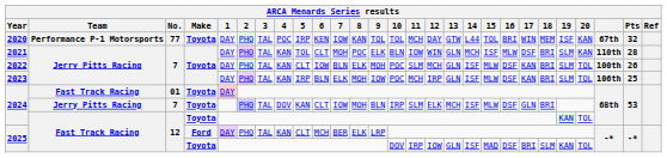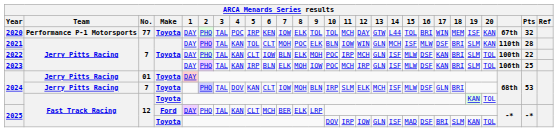 <table class="wikitable" style="text-align:center; font-size:75%">
 <tr>
 <th colspan=27><a href='#'>ARCA Menards Series</a> results</th>
 </tr>
 <tr>
 <th>Year</th>
 <th>Team</th>
 <th>No.</th>
 <th>Make</th>
 <th>1</th>
 <th>2</th>
 <th>3</th>
 <th>4</th>
 <th>5</th>
 <th>6</th>
 <th>7</th>
 <th>8</th>
 <th>9</th>
 <th>10</th>
 <th>11</th>
 <th>12</th>
 <th>13</th>
 <th>14</th>
 <th>15</th>
 <th>16</th>
 <th>17</th>
 <th>18</th>
 <th>19</th>
 <th>20</th>
 <th></th>
 <th>Pts</th>
 <th>Ref</th>
 </tr>
 <tr>
 <th><a href='#'>2020</a></th>
 <th>Performance P-1 Motorsports</th>
 <th>77</th>
 <th><a href='#'>Toyota</a></th>
 <td><a href='#'>DAY</a></td>
 <td style="background:#DFFFDF;"><a href='#'>PHO</a><br></td>
 <td><a href='#'>TAL</a></td>
 <td><a href='#'>POC</a></td>
 <td><a href='#'>IRP</a></td>
 <td><a href='#'>KEN</a></td>
 <td><a href='#'>IOW</a></td>
-<td><a href='#'>KAN</a></td>
+<td><a href='#'>ELK</a></td>
 <td><a href='#'>TOL</a></td>
 <td><a href='#'>TOL</a></td>
 <td><a href='#'>MCH</a></td>
 <td><a href='#'>DAY</a></td>
 <td><a href='#'>GTW</a></td>
 <td><a href='#'>L44</a></td>
 <td><a href='#'>TOL</a></td>
 <td><a href='#'>BRI</a></td>
 <td><a href='#'>WIN</a></td>
 <td><a href='#'>MEM</a></td>
 <td><a href='#'>ISF</a></td>
 <td><a href='#'>KAN</a></td>
 <th>67th</th>
 <th>32</th>
 <th></th>
 </tr>
 <tr>
 <th><a href='#'>2021</a></th>
 <th rowspan=3><a href='#'>Jerry Pitts Racing</a></th>
 <th rowspan=3>7</th>
 <th rowspan=3><a href='#'>Toyota</a></th>
 <td><a href='#'>DAY</a></td>
 <td style="background:#EFCFFF;"><a href='#'>PHO</a><br></td>
 <td><a href='#'>TAL</a></td>
 <td><a href='#'>KAN</a></td>
 <td><a href='#'>TOL</a></td>
 <td><a href='#'>CLT</a></td>
 <td><a href='#'>MOH</a></td>
 <td><a href='#'>POC</a></td>
 <td><a href='#'>ELK</a></td>
 <td><a href='#'>BLN</a></td>
 <td><a href='#'>IOW</a></td>
 <td><a href='#'>WIN</a></td>
 <td><a href='#'>GLN</a></td>
 <td><a href='#'>MCH</a></td>
 <td><a href='#'>ISF</a></td>
 <td><a href='#'>MLW</a></td>
 <td><a href='#'>DSF</a></td>
 <td><a href='#'>BRI</a></td>
 <td><a href='#'>SLM</a></td>
 <td><a href='#'>KAN</a></td>
 <th>110th</th>
 <th>28</th>
 <th></th>
 </tr>
 <tr>
 <th><a href='#'>2022</a></th>
 <td><a href='#'>DAY</a></td>
 <td style="background:#DFFFDF;"><a href='#'>PHO</a><br></td>
 <td><a href='#'>TAL</a></td>
 <td><a href='#'>KAN</a></td>
 <td><a href='#'>CLT</a></td>
 <td><a href='#'>IOW</a></td>
 <td><a href='#'>BLN</a></td>
 <td><a href='#'>ELK</a></td>
 <td><a href='#'>MOH</a></td>
 <td><a href='#'>POC</a></td>
-<td><a href='#'>SLM</a></td>
+<td><a href='#'>IRP</a></td>
 <td><a href='#'>MCH</a></td>
 <td><a href='#'>GLN</a></td>
 <td><a href='#'>ISF</a></td>
 <td><a href='#'>MLW</a></td>
 <td><a href='#'>DSF</a></td>
 <td><a href='#'>KAN</a></td>
 <td><a href='#'>BRI</a></td>
 <td><a href='#'>SLM</a></td>
 <td><a href='#'>TOL</a></td>
 <th>100th</th>
-<th>26</th>
+<th>22</th>
 <th></th>
 </tr>
 <tr>
 <th><a href='#'>2023</a></th>
 <td><a href='#'>DAY</a></td>
 <td style="background:#EFCFFF;"><a href='#'>PHO</a><br></td>
 <td><a href='#'>TAL</a></td>
 <td><a href='#'>KAN</a></td>
 <td><a href='#'>IRP</a></td>
 <td><a href='#'>BLN</a></td>
 <td><a href='#'>ELK</a></td>
 <td><a href='#'>MOH</a></td>
 <td><a href='#'>IOW</a></td>
 <td><a href='#'>POC</a></td>
 <td><a href='#'>MCH</a></td>
 <td><a href='#'>IRP</a></td>
 <td><a href='#'>GLN</a></td>
 <td><a href='#'>ISF</a></td>
 <td><a href='#'>MLW</a></td>
 <td><a href='#'>DSF</a></td>
 <td><a href='#'>KAN</a></td>
 <td><a href='#'>BRI</a></td>
 <td><a href='#'>SLM</a></td>
 <td><a href='#'>TOL</a></td>
 <th>106th</th>
 <th>25</th>
 <th></th>
 </tr>
 <tr>
 <th rowspan=3><a href='#'>2024</a></th>
-<th><a href='#'>Fast Track Racing</a></th>
+<th><a href='#'>Jerry Pitts Racing</a></th>
 <th>01</th>
 <th><a href='#'>Toyota</a></th>
 <td style="background:#FFCFCF;"><a href='#'>DAY</a><br></td>
 <td colspan=19></td>
 <th rowspan=3>68th</th>
 <th rowspan=3>53</th>
 <th rowspan=3></th>
 </tr>
 <tr>
 <th><a href='#'>Jerry Pitts Racing</a></th>
 <th>7</th>
 <th><a href='#'>Toyota</a></th>
 <td></td>
 <td style="background:#CFCFFF;"><a href='#'>PHO</a><br></td>
 <td><a href='#'>TAL</a></td>
 <td><a href='#'>DOV</a></td>
 <td><a href='#'>KAN</a></td>
 <td><a href='#'>CLT</a></td>
 <td><a href='#'>IOW</a></td>
 <td><a href='#'>MOH</a></td>
 <td><a href='#'>BLN</a></td>
 <td><a href='#'>IRP</a></td>
 <td><a href='#'>SLM</a></td>
 <td><a href='#'>ELK</a></td>
 <td><a href='#'>MCH</a></td>
 <td><a href='#'>ISF</a></td>
 <td><a href='#'>MLW</a></td>
 <td><a href='#'>DSF</a></td>
 <td><a href='#'>GLN</a></td>
 <td><a href='#'>BRI</a></td>
 <td colspan=2></td>
 </tr>
 <tr>
 <th rowspan=3><a href='#'>Fast Track Racing</a></th>
 <th rowspan=3>12</th>
 <th><a href='#'>Toyota</a></th>
 <td colspan=18></td>
 <td style="background:#DFFFDF;"><a href='#'>KAN</a><br></td>
 <td><a href='#'>TOL</a></td>
 </tr>
 <tr>
 <th rowspan=2><a href='#'>2025</a></th>
 <th><a href='#'>Ford</a></th>
 <td style="background:#EFCFFF;"><a href='#'>DAY</a><br></td>
 <td><a href='#'>PHO</a></td>
 <td><a href='#'>TAL</a></td>
 <td><a href='#'>KAN</a></td>
 <td><a href='#'>CLT</a></td>
 <td><a href='#'>MCH</a></td>
 <td><a href='#'>BER</a></td>
 <td><a href='#'>ELK</a></td>
 <td><a href='#'>LRP</a></td>
 <td colspan=11></td>
 <th rowspan=2>-*</th>
 <th rowspan=2>-*</th>
 <th rowspan=2></th>
 </tr>
 <tr>
 <th><a href='#'>Toyota</a></th>
 <td colspan=9></td>
 <td><a href='#'>DOV</a></td>
 <td><a href='#'>IRP</a></td>
 <td><a href='#'>IOW</a></td>
 <td><a href='#'>GLN</a></td>
 <td><a href='#'>ISF</a></td>
 <td><a href='#'>MAD</a></td>
 <td><a href='#'>DSF</a></td>
 <td><a href='#'>BRI</a></td>
 <td><a href='#'>SLM</a></td>
 <td><a href='#'>KAN</a></td>
 <td><a href='#'>TOL</a></td>
 </tr>
 </table>
